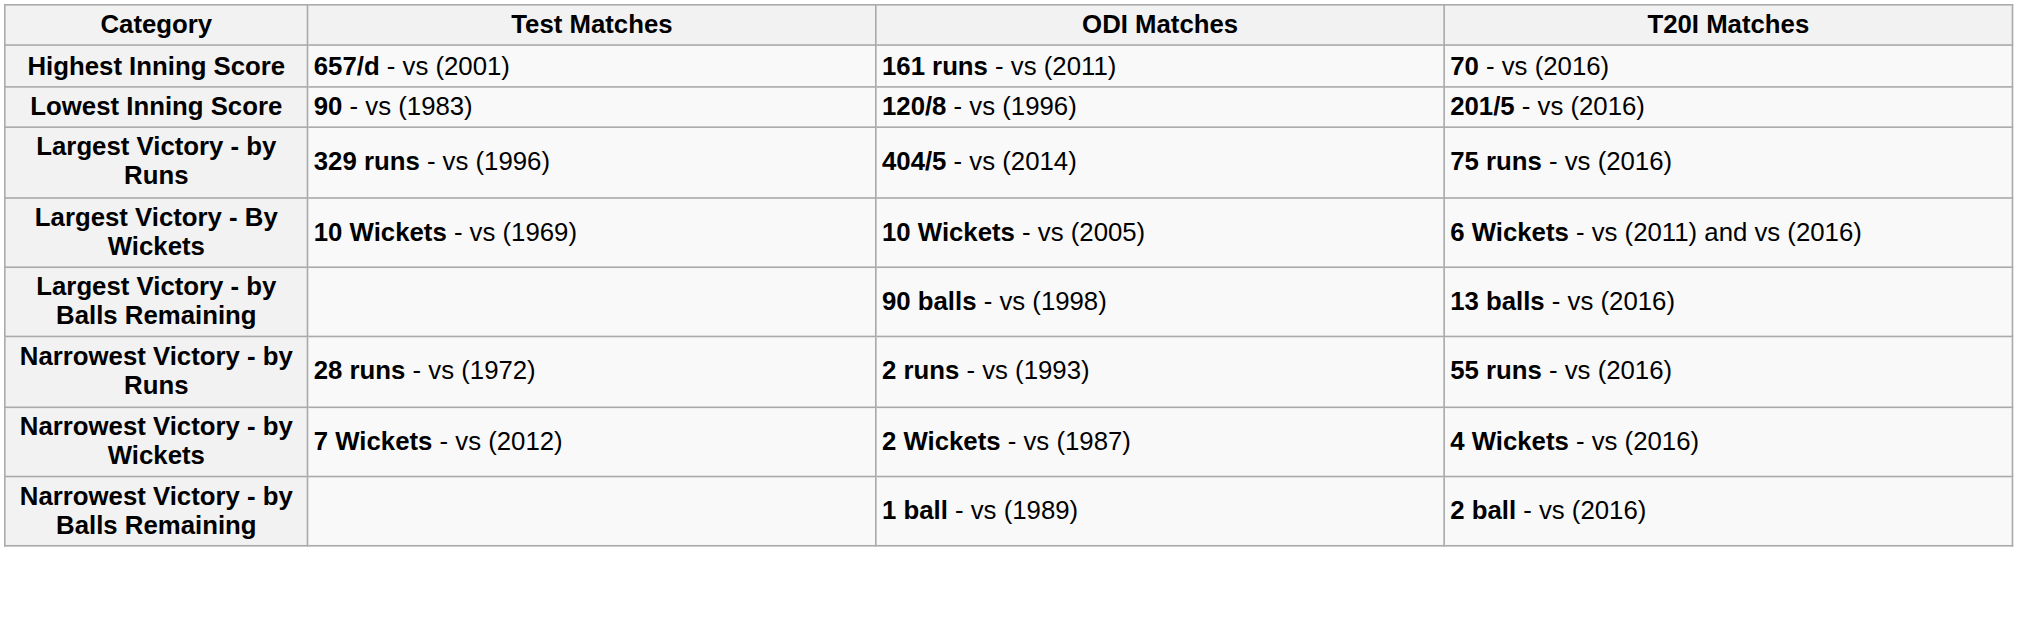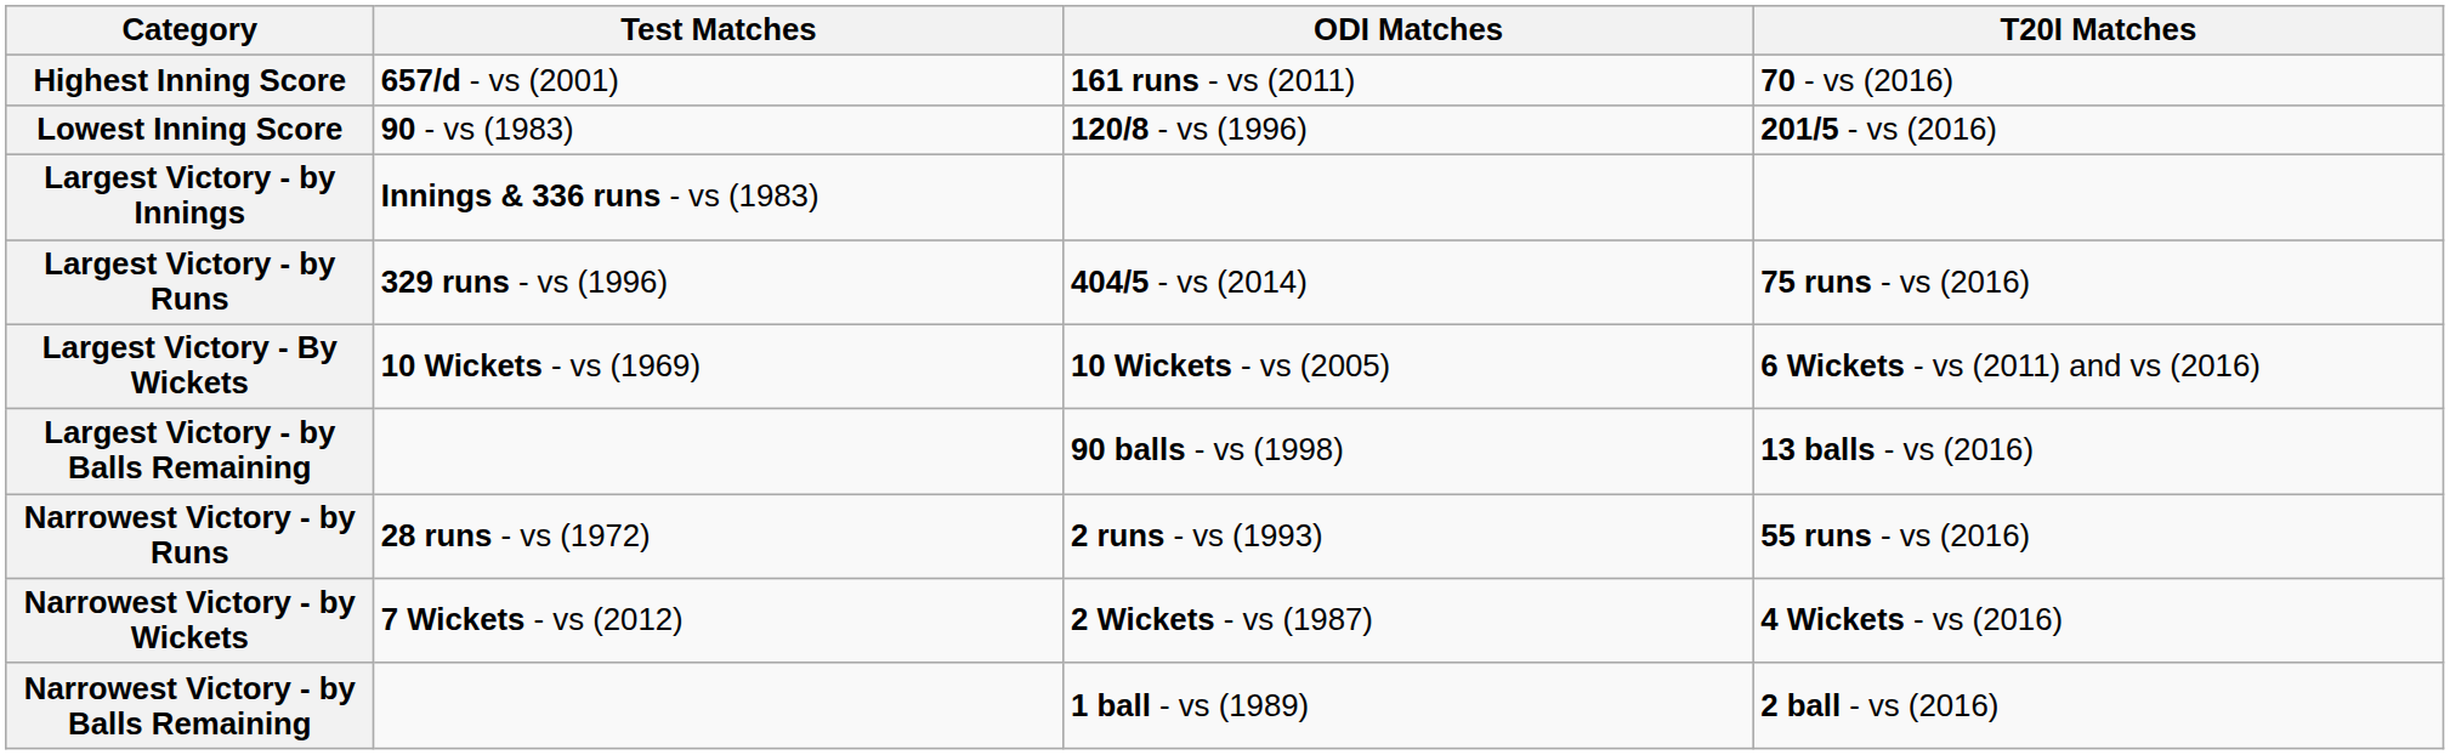 <table class="wikitable mw-collapsible">
 <tr>
 <th style="width:200px;">Category</th>
 <th style="width:400px;">Test Matches</th>
 <th style="width:400px;">ODI Matches</th>
 <th style="width:400px;">T20I Matches</th>
 </tr>
 <tr>
 <th scope=row>Highest Inning Score</th>
 <td><strong>657/d</strong>  -  vs  (2001)</td>
 <td><strong>161 runs</strong> -  vs  (2011)</td>
 <td><strong>70</strong> -  vs  (2016)</td>
 </tr>
 <tr>
 <th scope=row>Lowest Inning Score</th>
 <td><strong>90</strong> -  vs  (1983)</td>
 <td><strong>120/8</strong> -  vs  (1996)</td>
 <td><strong>201/5</strong>  -  vs  (2016)</td>
+</tr>
+<tr>
+<th scope=row>Largest Victory - by Innings</th>
+<td><strong>Innings & 336 runs</strong>  -  vs  (1983)</td>
+<td></td>
+<td></td>
 </tr>
 <tr>
 <th scope=row>Largest Victory - by Runs</th>
 <td><strong>329 runs</strong>  -  vs  (1996)</td>
 <td><strong>404/5</strong> -  vs  (2014)</td>
 <td><strong>75 runs</strong> -  vs  (2016)</td>
 </tr>
 <tr>
 <th scope=row>Largest Victory - By Wickets</th>
 <td><strong>10 Wickets</strong> -  vs  (1969)</td>
 <td><strong>10 Wickets</strong> -  vs  (2005)</td>
 <td><strong>6 Wickets</strong> -  vs  (2011) and  vs  (2016)</td>
 </tr>
 <tr>
 <th scope=row>Largest Victory - by Balls Remaining</th>
 <td></td>
 <td><strong>90 balls</strong> -  vs  (1998)</td>
 <td><strong>13 balls</strong> -  vs  (2016)</td>
 </tr>
 <tr>
 <th scope=row><strong>Narrowest Victory - by Runs</strong></th>
 <td><strong>28 runs</strong>  -  vs  (1972)</td>
 <td><strong>2 runs</strong> -  vs  (1993)</td>
 <td><strong>55 runs</strong> -  vs  (2016)</td>
 </tr>
 <tr>
 <th scope=row><strong>Narrowest Victory - by Wickets</strong></th>
 <td><strong>7 Wickets</strong> -  vs  (2012)</td>
 <td><strong>2 Wickets</strong> -  vs  (1987)</td>
 <td><strong>4 Wickets</strong> -  vs  (2016)</td>
 </tr>
 <tr>
 <th scope=row><strong>Narrowest Victory - by Balls Remaining</strong></th>
 <td></td>
 <td><strong>1 ball</strong> -  vs  (1989)</td>
 <td><strong>2 ball</strong> -  vs  (2016)</td>
 </tr>
 </table>
